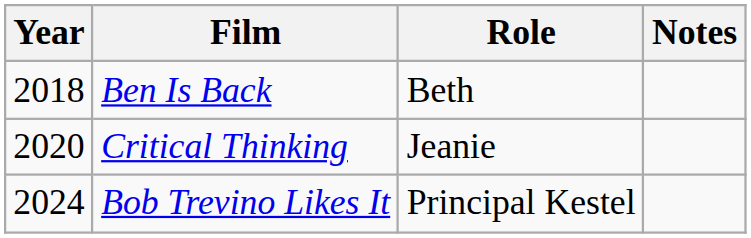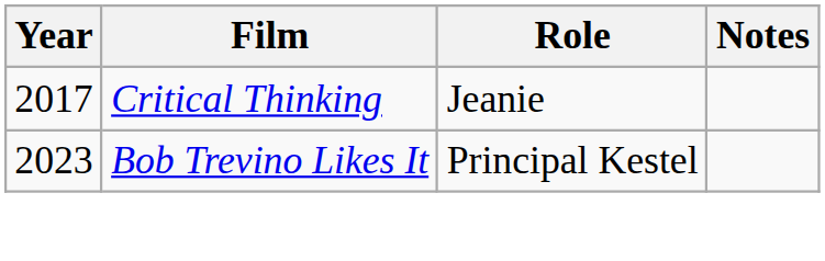 <table class="wikitable">
 <tr>
 <th>Year</th>
 <th>Film</th>
 <th>Role</th>
 <th>Notes</th>
 </tr>
 <tr>
-<td>2018</td>
-<td><em><a href='#'>Ben Is Back</a></em></td>
-<td>Beth</td>
-<td></td>
-</tr>
-<tr>
-<td>2020</td>
+<td>2017</td>
 <td><em><a href='#'>Critical Thinking</a></em></td>
 <td>Jeanie</td>
 <td></td>
 </tr>
 <tr>
-<td>2024</td>
+<td>2023</td>
 <td><em><a href='#'>Bob Trevino Likes It</a></em></td>
 <td>Principal Kestel</td>
 <td></td>
 </tr>
 </table>
